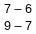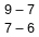 <table style="text-align:center">
 <tr>
 <th width=200></th>
 <th width=100></th>
 <th width=200></th>
 </tr>
 <tr>
 <td align=right><strong></strong></td>
-<td>7 – 6</td>
+<td>9 – 7</td>
 <td align=left></td>
 </tr>
 <tr>
 <td align=right><strong></strong></td>
-<td>9 – 7</td>
+<td>7 – 6</td>
 <td align=left></td>
 </tr>
 </table>
